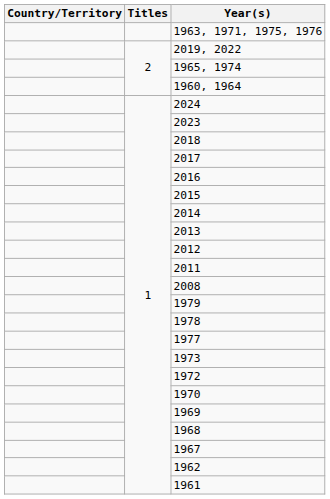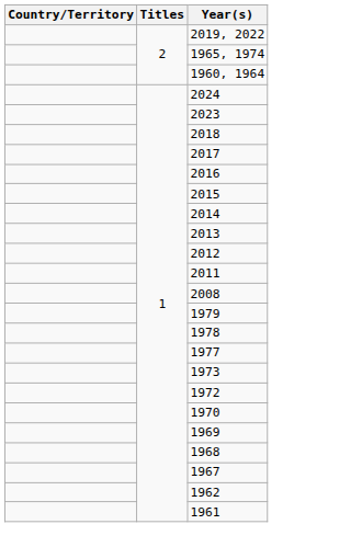 <table class="wikitable sortable" style="font-size: 95%;">
 <tr>
 <th>Country/Territory</th>
 <th>Titles</th>
 <th>Year(s)</th>
-</tr>
-<tr>
-<td></td>
-<td></td>
-<td>1963, 1971, 1975, 1976</td>
 </tr>
 <tr>
 <td></td>
 <td rowspan="3" style="text-align:center;">2</td>
 <td>2019, 2022</td>
 </tr>
 <tr>
 <td></td>
 <td>1965, 1974</td>
 </tr>
 <tr>
 <td></td>
 <td>1960, 1964</td>
 </tr>
 <tr>
 <td></td>
 <td rowspan="22" style="text-align:center;">1</td>
 <td>2024</td>
 </tr>
 <tr>
 <td></td>
 <td>2023</td>
 </tr>
 <tr>
 <td></td>
 <td>2018</td>
 </tr>
 <tr>
 <td></td>
 <td>2017</td>
 </tr>
 <tr>
 <td></td>
 <td>2016</td>
 </tr>
 <tr>
 <td></td>
 <td>2015</td>
 </tr>
 <tr>
 <td></td>
 <td>2014</td>
 </tr>
 <tr>
 <td></td>
 <td>2013</td>
 </tr>
 <tr>
 <td></td>
 <td>2012</td>
 </tr>
 <tr>
 <td></td>
 <td>2011</td>
 </tr>
 <tr>
 <td></td>
 <td>2008</td>
 </tr>
 <tr>
 <td></td>
 <td>1979</td>
 </tr>
 <tr>
 <td></td>
 <td>1978</td>
 </tr>
 <tr>
 <td></td>
 <td>1977</td>
 </tr>
 <tr>
 <td></td>
 <td>1973</td>
 </tr>
 <tr>
 <td></td>
 <td>1972</td>
 </tr>
 <tr>
 <td></td>
 <td>1970</td>
 </tr>
 <tr>
 <td></td>
 <td>1969</td>
 </tr>
 <tr>
 <td></td>
 <td>1968</td>
 </tr>
 <tr>
 <td></td>
 <td>1967</td>
 </tr>
 <tr>
 <td></td>
 <td>1962</td>
 </tr>
 <tr>
 <td></td>
 <td>1961</td>
 </tr>
 </table>
